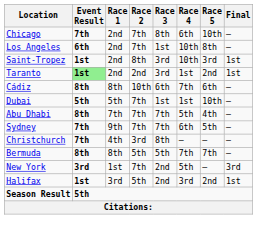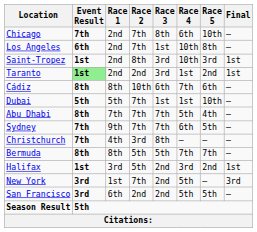 <table class="wikitable">
 <tr>
 <th>Location</th>
 <th>Event<br>Result</th>
 <th>Race<br>1</th>
 <th>Race<br>2</th>
 <th>Race<br>3</th>
 <th>Race<br>4</th>
 <th>Race<br>5</th>
 <th>Final</th>
 </tr>
 <tr>
 <td> <a href='#'>Chicago</a></td>
 <td><strong>7th</strong></td>
 <td>2nd</td>
 <td>7th</td>
 <td>8th</td>
 <td>6th</td>
 <td>10th</td>
 <td>–</td>
 </tr>
 <tr>
 <td> <a href='#'>Los Angeles</a></td>
 <td><strong>6th</strong></td>
 <td>2nd</td>
 <td>7th</td>
 <td>1st</td>
 <td>10th</td>
 <td>8th</td>
 <td>–</td>
 </tr>
 <tr>
 <td> <a href='#'>Saint-Tropez</a></td>
 <td><strong>1st</strong></td>
 <td>2nd</td>
 <td>8th</td>
 <td>3rd</td>
 <td>10th</td>
 <td>3rd</td>
 <td>1st</td>
 </tr>
 <tr>
 <td> <a href='#'>Taranto</a></td>
 <td style="background: lightgreen;"><strong>1st</strong></td>
 <td>2nd</td>
 <td>2nd</td>
 <td>3rd</td>
 <td>1st</td>
 <td>2nd</td>
 <td>1st</td>
 </tr>
 <tr>
 <td> <a href='#'>Cádiz</a></td>
 <td><strong>8th</strong></td>
 <td>8th</td>
 <td>10th</td>
 <td>6th</td>
 <td>7th</td>
 <td>6th</td>
 <td>–</td>
 </tr>
 <tr>
 <td> <a href='#'>Dubai</a></td>
 <td><strong>5th</strong></td>
 <td>5th</td>
 <td>7th</td>
 <td>1st</td>
 <td>1st</td>
 <td>10th</td>
 <td>–</td>
 </tr>
 <tr>
 <td> <a href='#'>Abu Dhabi</a></td>
 <td><strong>8th</strong></td>
 <td>7th</td>
 <td>7th</td>
 <td>7th</td>
 <td>5th</td>
 <td>4th</td>
 <td>–</td>
 </tr>
 <tr>
 <td> <a href='#'>Sydney</a></td>
 <td><strong>7th</strong></td>
 <td>9th</td>
 <td>7th</td>
 <td>7th</td>
 <td>6th</td>
 <td>5th</td>
 <td>–</td>
 </tr>
 <tr>
 <td> <a href='#'>Christchurch</a></td>
 <td><strong>7th</strong></td>
 <td>4th</td>
 <td>3rd</td>
 <td>8th</td>
 <td>–</td>
 <td>–</td>
 <td>–</td>
 </tr>
 <tr>
 <td> <a href='#'>Bermuda</a></td>
 <td><strong>8th</strong></td>
 <td>8th</td>
 <td>5th</td>
 <td>5th</td>
 <td>7th</td>
 <td>7th</td>
 <td>–</td>
 </tr>
 <tr>
+<td> <a href='#'>Halifax</a></td>
+<td><strong>1st</strong></td>
+<td>3rd</td>
+<td>5th</td>
+<td>2nd</td>
+<td>3rd</td>
+<td>2nd</td>
+<td>1st</td>
+</tr>
+<tr>
 <td> <a href='#'>New York</a></td>
 <td><strong>3rd</strong></td>
 <td>1st</td>
 <td>7th</td>
 <td>2nd</td>
 <td>5th</td>
 <td>–</td>
 <td>3rd</td>
 </tr>
 <tr>
-<td> <a href='#'>Halifax</a></td>
-<td><strong>1st</strong></td>
-<td>3rd</td>
+<td> <a href='#'>San Francisco</a></td>
+<td><strong>3rd</strong></td>
+<td>6th</td>
+<td>2nd</td>
+<td>2nd</td>
 <td>5th</td>
-<td>2nd</td>
-<td>3rd</td>
-<td>2nd</td>
-<td>1st</td>
+<td>5th</td>
+<td>–</td>
 </tr>
 <tr>
 <td><strong>Season Result</strong></td>
 <td colspan="7"><strong>5th</strong></td>
 </tr>
 <tr>
 <th colspan="8">Citations:</th>
 </tr>
 </table>
